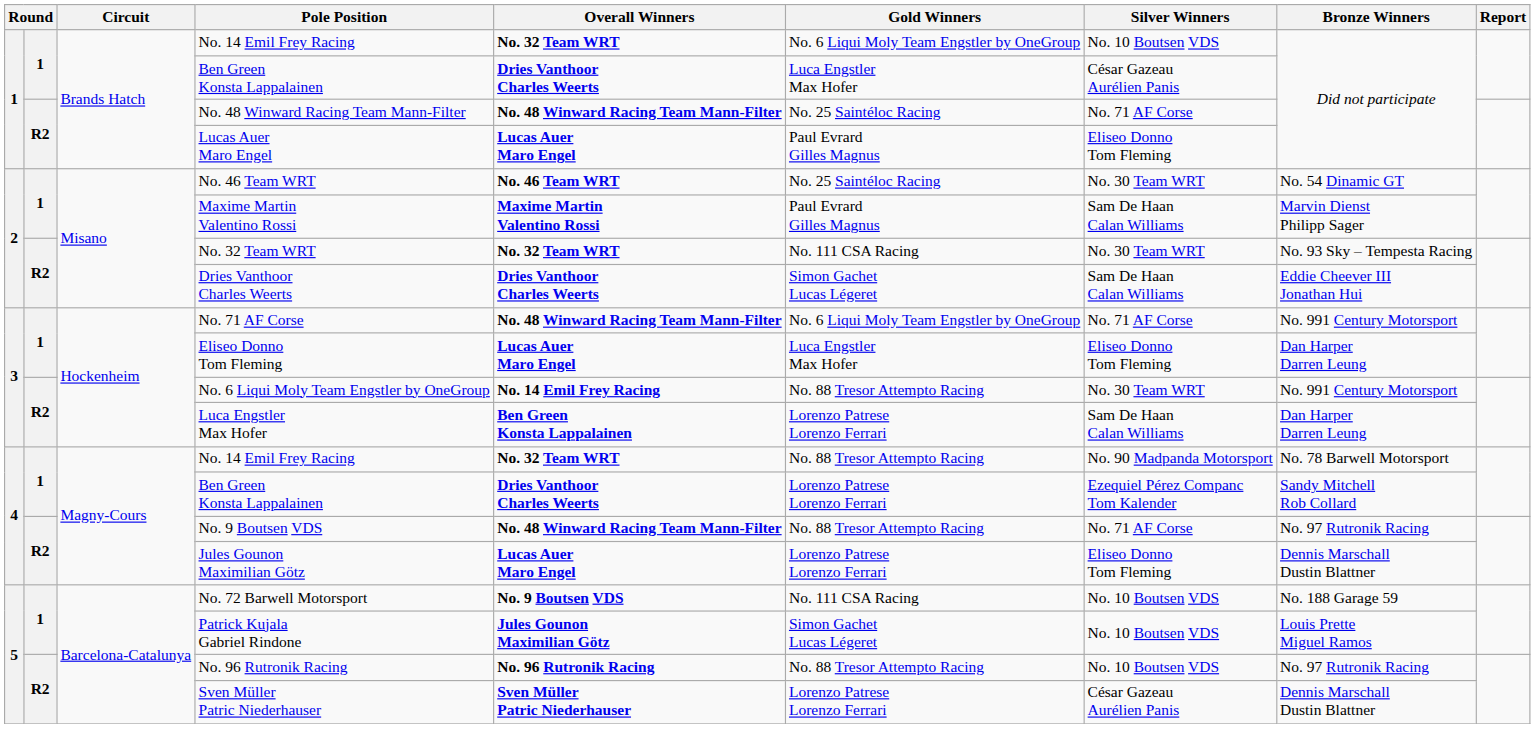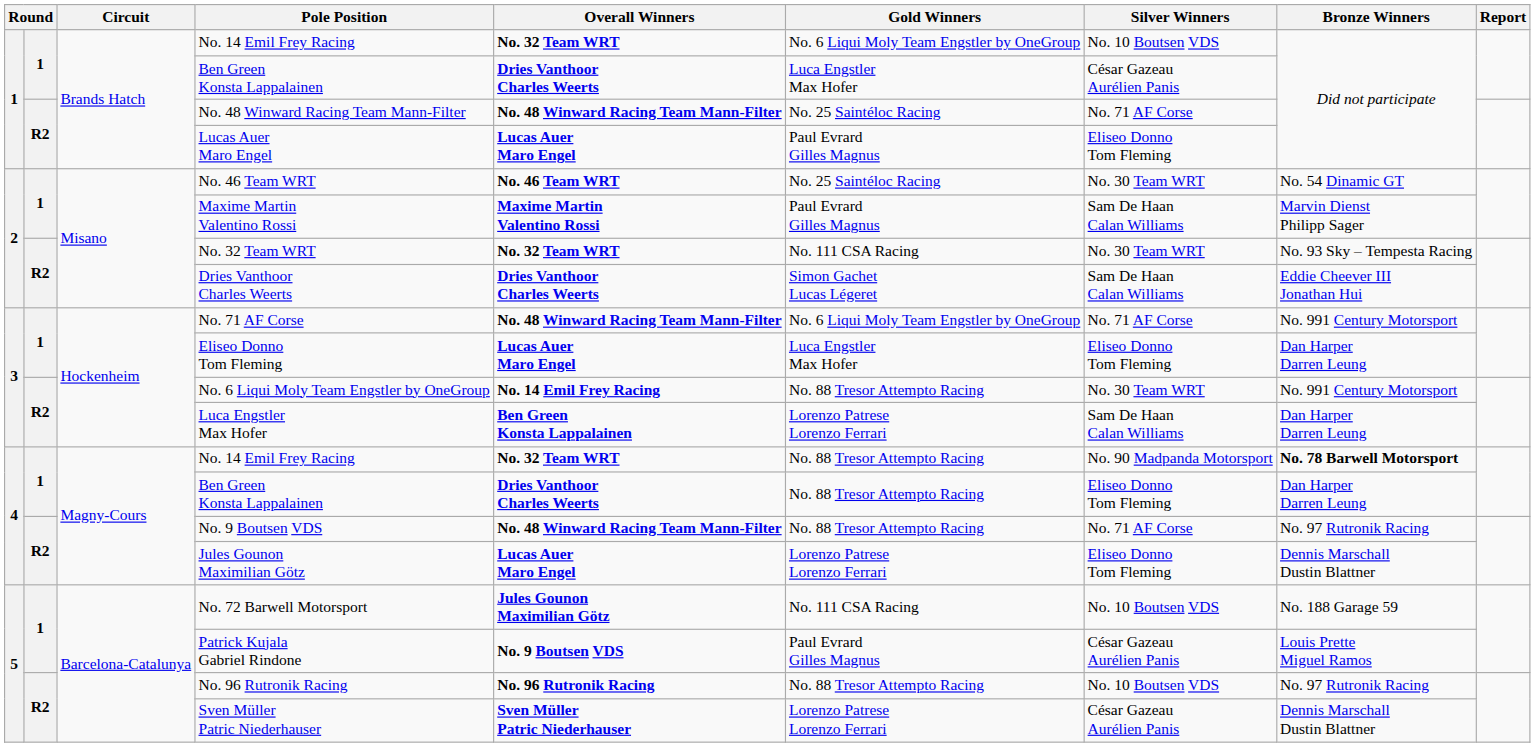 <table class="wikitable" style=font-size:85%;">
 <tr>
 <th colspan=2>Round</th>
 <th>Circuit</th>
 <th>Pole Position</th>
 <th>Overall Winners</th>
 <th>Gold Winners</th>
 <th>Silver Winners</th>
 <th>Bronze Winners</th>
 <th>Report</th>
 </tr>
 <tr>
 <th rowspan=4>1</th>
 <th rowspan=2>1</th>
 <td rowspan=4> <a href='#'>Brands Hatch</a></td>
 <td> No. 14 <a href='#'>Emil Frey Racing</a></td>
 <td><strong> No. 32 <a href='#'>Team WRT</a></strong></td>
 <td> No. 6 <a href='#'>Liqui Moly Team Engstler by OneGroup</a></td>
 <td> No. 10 <a href='#'>Boutsen</a> <a href='#'>VDS</a></td>
 <td rowspan=4 align=center><em>Did not participate</em></td>
 <td rowspan="2"></td>
 </tr>
 <tr>
 <td> <a href='#'>Ben Green</a><br> <a href='#'>Konsta Lappalainen</a></td>
 <td><strong> <a href='#'>Dries Vanthoor</a><br> <a href='#'>Charles Weerts</a></strong></td>
 <td> <a href='#'>Luca Engstler</a><br> Max Hofer</td>
 <td> César Gazeau<br> <a href='#'>Aurélien Panis</a></td>
 </tr>
 <tr>
 <th rowspan=2>R2</th>
 <td> No. 48 <a href='#'>Winward Racing Team Mann-Filter</a></td>
 <td><strong> No. 48 <a href='#'>Winward Racing Team Mann-Filter</a></strong></td>
 <td> No. 25 <a href='#'>Saintéloc Racing</a></td>
 <td> No. 71 <a href='#'>AF Corse</a></td>
 <td rowspan="2"></td>
 </tr>
 <tr>
 <td> <a href='#'>Lucas Auer</a><br> <a href='#'>Maro Engel</a></td>
 <td><strong> <a href='#'>Lucas Auer</a><br> <a href='#'>Maro Engel</a></strong></td>
 <td> Paul Evrard<br> <a href='#'>Gilles Magnus</a></td>
 <td> <a href='#'>Eliseo Donno</a><br> Tom Fleming</td>
 </tr>
 <tr>
 <th rowspan=4>2</th>
 <th rowspan=2>1</th>
 <td rowspan=4> <a href='#'>Misano</a></td>
 <td> No. 46 <a href='#'>Team WRT</a></td>
 <td><strong> No. 46 <a href='#'>Team WRT</a></strong></td>
 <td> No. 25 <a href='#'>Saintéloc Racing</a></td>
 <td> No. 30 <a href='#'>Team WRT</a></td>
 <td> No. 54 <a href='#'>Dinamic GT</a></td>
 <td rowspan="2"></td>
 </tr>
 <tr>
 <td> <a href='#'>Maxime Martin</a><br> <a href='#'>Valentino Rossi</a></td>
 <td><strong> <a href='#'>Maxime Martin</a><br> <a href='#'>Valentino Rossi</a></strong></td>
 <td> Paul Evrard<br> <a href='#'>Gilles Magnus</a></td>
 <td> Sam De Haan<br> <a href='#'>Calan Williams</a></td>
 <td> <a href='#'>Marvin Dienst</a><br> Philipp Sager</td>
 </tr>
 <tr>
 <th rowspan=2>R2</th>
 <td> No. 32 <a href='#'>Team WRT</a></td>
 <td><strong> No. 32 <a href='#'>Team WRT</a></strong></td>
 <td> No. 111 CSA Racing</td>
 <td> No. 30 <a href='#'>Team WRT</a></td>
 <td> No. 93 Sky – Tempesta Racing</td>
 <td rowspan="2"></td>
 </tr>
 <tr>
 <td> <a href='#'>Dries Vanthoor</a><br> <a href='#'>Charles Weerts</a></td>
 <td><strong> <a href='#'>Dries Vanthoor</a><br> <a href='#'>Charles Weerts</a></strong></td>
 <td> <a href='#'>Simon Gachet</a><br> <a href='#'>Lucas Légeret</a></td>
 <td> Sam De Haan<br> <a href='#'>Calan Williams</a></td>
 <td> <a href='#'>Eddie Cheever III</a><br> <a href='#'>Jonathan Hui</a></td>
 </tr>
 <tr>
 <th rowspan=4>3</th>
 <th rowspan=2>1</th>
 <td rowspan=4> <a href='#'>Hockenheim</a></td>
 <td> No. 71 <a href='#'>AF Corse</a></td>
 <td><strong> No. 48 <a href='#'>Winward Racing Team Mann-Filter</a></strong></td>
 <td> No. 6 <a href='#'>Liqui Moly Team Engstler by OneGroup</a></td>
 <td> No. 71 <a href='#'>AF Corse</a></td>
 <td> No. 991 <a href='#'>Century Motorsport</a></td>
 <td rowspan="2"></td>
 </tr>
 <tr>
 <td> <a href='#'>Eliseo Donno</a><br> Tom Fleming</td>
 <td><strong> <a href='#'>Lucas Auer</a><br> <a href='#'>Maro Engel</a></strong></td>
 <td> <a href='#'>Luca Engstler</a><br> Max Hofer</td>
 <td> <a href='#'>Eliseo Donno</a><br> Tom Fleming</td>
 <td> <a href='#'>Dan Harper</a><br> <a href='#'>Darren Leung</a></td>
 </tr>
 <tr>
 <th rowspan=2>R2</th>
 <td> No. 6 <a href='#'>Liqui Moly Team Engstler by OneGroup</a></td>
 <td><strong> No. 14 <a href='#'>Emil Frey Racing</a></strong></td>
 <td> No. 88 <a href='#'>Tresor Attempto Racing</a></td>
 <td> No. 30 <a href='#'>Team WRT</a></td>
 <td> No. 991 <a href='#'>Century Motorsport</a></td>
 <td rowspan="2"></td>
 </tr>
 <tr>
 <td> <a href='#'>Luca Engstler</a><br> Max Hofer</td>
 <td><strong> <a href='#'>Ben Green</a><br> <a href='#'>Konsta Lappalainen</a></strong></td>
 <td> <a href='#'>Lorenzo Patrese</a><br> <a href='#'>Lorenzo Ferrari</a></td>
 <td> Sam De Haan<br> <a href='#'>Calan Williams</a></td>
 <td> <a href='#'>Dan Harper</a><br> <a href='#'>Darren Leung</a></td>
 </tr>
 <tr>
 <th rowspan=4>4</th>
 <th rowspan=2>1</th>
 <td rowspan=4> <a href='#'>Magny-Cours</a></td>
 <td> No. 14 <a href='#'>Emil Frey Racing</a></td>
 <td><strong> No. 32 <a href='#'>Team WRT</a></strong></td>
 <td> No. 88 <a href='#'>Tresor Attempto Racing</a></td>
 <td> No. 90 <a href='#'>Madpanda Motorsport</a></td>
-<td> No. 78 Barwell Motorsport</td>
+<td><strong> No. 78 Barwell Motorsport</strong></td>
 <td rowspan="2"></td>
 </tr>
 <tr>
 <td> <a href='#'>Ben Green</a><br> <a href='#'>Konsta Lappalainen</a></td>
 <td><strong> <a href='#'>Dries Vanthoor</a><br> <a href='#'>Charles Weerts</a></strong></td>
-<td> <a href='#'>Lorenzo Patrese</a><br> <a href='#'>Lorenzo Ferrari</a></td>
-<td> <a href='#'>Ezequiel Pérez Companc</a><br> <a href='#'>Tom Kalender</a></td>
-<td> <a href='#'>Sandy Mitchell</a><br> <a href='#'>Rob Collard</a></td>
+<td> No. 88 <a href='#'>Tresor Attempto Racing</a></td>
+<td> <a href='#'>Eliseo Donno</a><br> Tom Fleming</td>
+<td> <a href='#'>Dan Harper</a><br> <a href='#'>Darren Leung</a></td>
 </tr>
 <tr>
 <th rowspan=2>R2</th>
 <td> No. 9 <a href='#'>Boutsen</a> <a href='#'>VDS</a></td>
 <td><strong> No. 48 <a href='#'>Winward Racing Team Mann-Filter</a></strong></td>
 <td> No. 88 <a href='#'>Tresor Attempto Racing</a></td>
 <td> No. 71 <a href='#'>AF Corse</a></td>
 <td> No. 97 <a href='#'>Rutronik Racing</a></td>
 <td rowspan="2"></td>
 </tr>
 <tr>
 <td> <a href='#'>Jules Gounon</a><br> <a href='#'>Maximilian Götz</a></td>
 <td><strong> <a href='#'>Lucas Auer</a><br> <a href='#'>Maro Engel</a></strong></td>
 <td> <a href='#'>Lorenzo Patrese</a><br> <a href='#'>Lorenzo Ferrari</a></td>
 <td> <a href='#'>Eliseo Donno</a><br> Tom Fleming</td>
 <td> <a href='#'>Dennis Marschall</a><br> Dustin Blattner</td>
 </tr>
 <tr>
 <th rowspan=4>5</th>
 <th rowspan=2>1</th>
 <td rowspan=4> <a href='#'>Barcelona-Catalunya</a></td>
 <td> No. 72 Barwell Motorsport</td>
-<td><strong> No. 9 <a href='#'>Boutsen</a> <a href='#'>VDS</a></strong></td>
+<td><strong> <a href='#'>Jules Gounon</a><br> <a href='#'>Maximilian Götz</a></strong></td>
 <td> No. 111 CSA Racing</td>
 <td> No. 10 <a href='#'>Boutsen</a> <a href='#'>VDS</a></td>
 <td> No. 188 Garage 59</td>
 <td rowspan="2"></td>
 </tr>
 <tr>
 <td> <a href='#'>Patrick Kujala</a><br> Gabriel Rindone</td>
-<td><strong> <a href='#'>Jules Gounon</a><br> <a href='#'>Maximilian Götz</a></strong></td>
-<td> <a href='#'>Simon Gachet</a><br> <a href='#'>Lucas Légeret</a></td>
-<td> No. 10 <a href='#'>Boutsen</a> <a href='#'>VDS</a></td>
+<td><strong> No. 9 <a href='#'>Boutsen</a> <a href='#'>VDS</a></strong></td>
+<td> Paul Evrard<br> <a href='#'>Gilles Magnus</a></td>
+<td> César Gazeau<br> <a href='#'>Aurélien Panis</a></td>
 <td> <a href='#'>Louis Prette</a><br> <a href='#'>Miguel Ramos</a></td>
 </tr>
 <tr>
 <th rowspan=2>R2</th>
 <td> No. 96 <a href='#'>Rutronik Racing</a></td>
 <td><strong> No. 96 <a href='#'>Rutronik Racing</a></strong></td>
 <td> No. 88 <a href='#'>Tresor Attempto Racing</a></td>
 <td> No. 10 <a href='#'>Boutsen</a> <a href='#'>VDS</a></td>
 <td> No. 97 <a href='#'>Rutronik Racing</a></td>
 <td rowspan="2"></td>
 </tr>
 <tr>
 <td> <a href='#'>Sven Müller</a><br> <a href='#'>Patric Niederhauser</a></td>
 <td><strong> <a href='#'>Sven Müller</a><br> <a href='#'>Patric Niederhauser</a></strong></td>
 <td> <a href='#'>Lorenzo Patrese</a><br> <a href='#'>Lorenzo Ferrari</a></td>
 <td> César Gazeau<br> <a href='#'>Aurélien Panis</a></td>
 <td> <a href='#'>Dennis Marschall</a><br> Dustin Blattner</td>
 </tr>
 </table>
